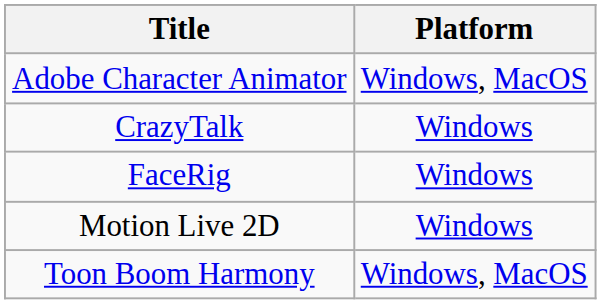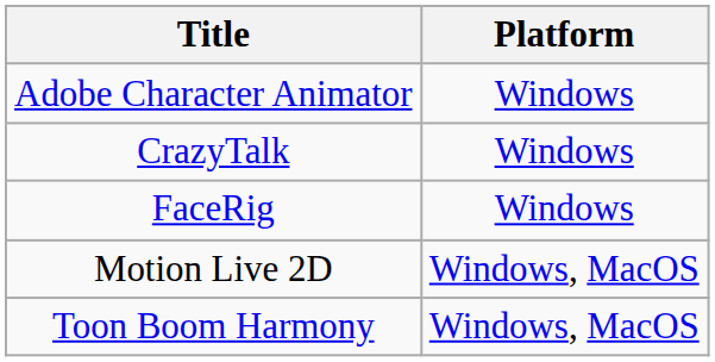 <table class="wikitable sortable" style="text-align:center;" width="auto">
 <tr>
 <th scope="col">Title</th>
 <th scope="col">Platform</th>
 </tr>
 <tr>
 <td><a href='#'>Adobe Character Animator</a></td>
-<td><a href='#'>Windows</a>, <a href='#'>MacOS</a></td>
+<td><a href='#'>Windows</a></td>
 </tr>
 <tr>
 <td><a href='#'>CrazyTalk</a></td>
 <td><a href='#'>Windows</a></td>
 </tr>
 <tr>
 <td><a href='#'>FaceRig</a></td>
 <td><a href='#'>Windows</a></td>
 </tr>
 <tr>
 <td>Motion Live 2D</td>
-<td><a href='#'>Windows</a></td>
+<td><a href='#'>Windows</a>, <a href='#'>MacOS</a></td>
 </tr>
 <tr>
 <td><a href='#'>Toon Boom Harmony</a></td>
 <td><a href='#'>Windows</a>, <a href='#'>MacOS</a></td>
 </tr>
 </table>
